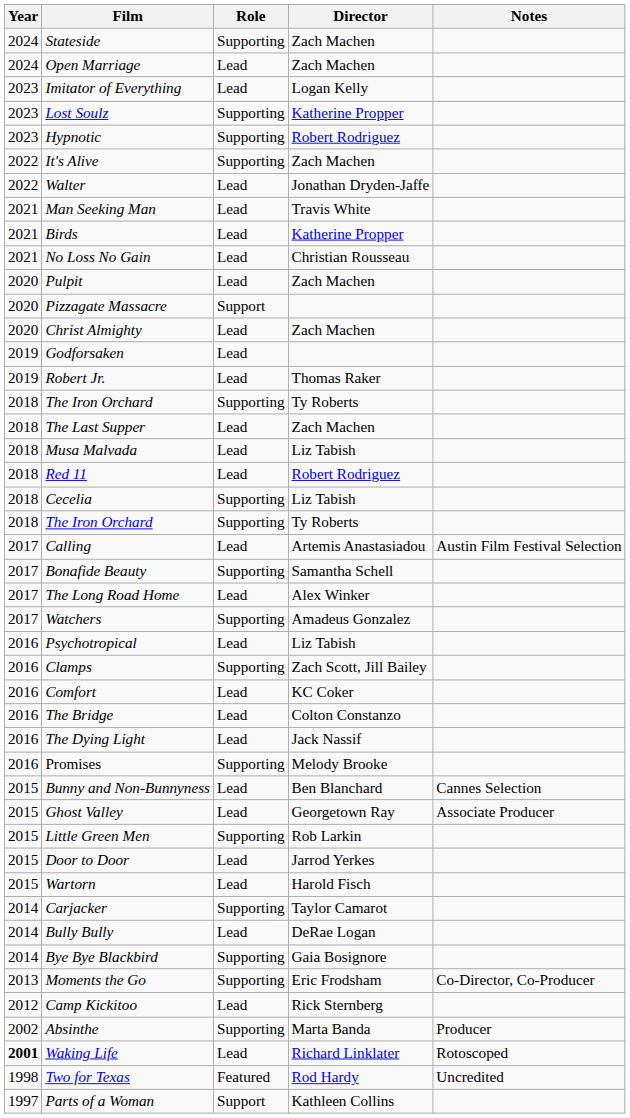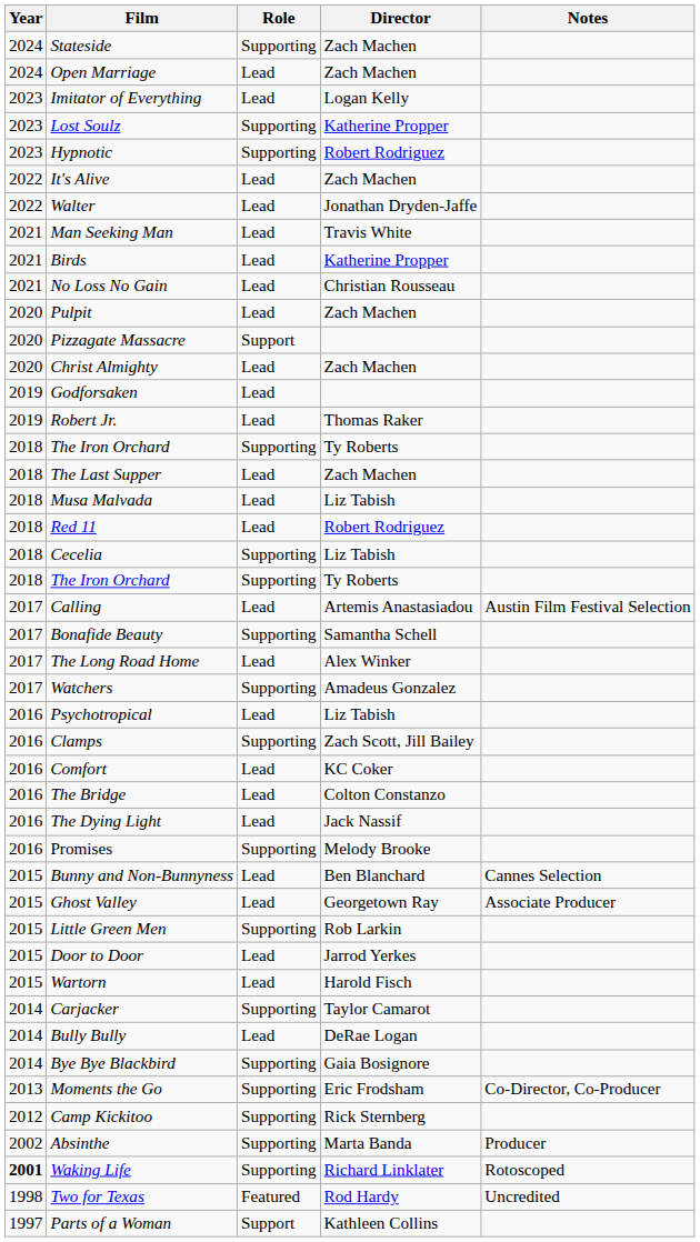 <table class="wikitable">
 <tr>
 <th>Year</th>
 <th>Film</th>
 <th>Role</th>
 <th>Director</th>
 <th>Notes</th>
 </tr>
 <tr>
 <td>2024</td>
 <td><em>Stateside</em></td>
 <td>Supporting</td>
 <td>Zach Machen</td>
 <td></td>
 </tr>
 <tr>
 <td>2024</td>
 <td><em>Open Marriage</em></td>
 <td>Lead</td>
 <td>Zach Machen</td>
 <td></td>
 </tr>
 <tr>
 <td>2023</td>
 <td><em>Imitator of Everything</em></td>
 <td>Lead</td>
 <td>Logan Kelly</td>
 <td></td>
 </tr>
 <tr>
 <td>2023</td>
 <td><em><a href='#'>Lost Soulz</a></em></td>
 <td>Supporting</td>
 <td><a href='#'>Katherine Propper</a></td>
 <td></td>
 </tr>
 <tr>
 <td>2023</td>
 <td><em>Hypnotic</em></td>
 <td>Supporting</td>
 <td><a href='#'>Robert Rodriguez</a></td>
 <td></td>
 </tr>
 <tr>
 <td>2022</td>
 <td><em>It's Alive</em></td>
-<td>Supporting</td>
+<td>Lead</td>
 <td>Zach Machen</td>
 <td></td>
 </tr>
 <tr>
 <td>2022</td>
 <td><em>Walter</em></td>
 <td>Lead</td>
 <td>Jonathan Dryden-Jaffe</td>
 <td></td>
 </tr>
 <tr>
 <td>2021</td>
 <td><em>Man Seeking Man</em></td>
 <td>Lead</td>
 <td>Travis White</td>
 <td></td>
 </tr>
 <tr>
 <td>2021</td>
 <td><em>Birds</em></td>
 <td>Lead</td>
 <td><a href='#'>Katherine Propper</a></td>
 <td></td>
 </tr>
 <tr>
 <td>2021</td>
 <td><em>No Loss No Gain</em></td>
 <td>Lead</td>
 <td>Christian Rousseau</td>
 <td></td>
 </tr>
 <tr>
 <td>2020</td>
 <td><em>Pulpit</em></td>
 <td>Lead</td>
 <td>Zach Machen</td>
 <td></td>
 </tr>
 <tr>
 <td>2020</td>
 <td><em>Pizzagate Massacre</em></td>
 <td>Support</td>
 <td></td>
 <td></td>
 </tr>
 <tr>
 <td>2020</td>
 <td><em>Christ Almighty</em></td>
 <td>Lead</td>
 <td>Zach Machen</td>
 <td></td>
 </tr>
 <tr>
 <td>2019</td>
 <td><em>Godforsaken</em></td>
 <td>Lead</td>
 <td></td>
 <td></td>
 </tr>
 <tr>
 <td>2019</td>
 <td><em>Robert Jr.</em></td>
 <td>Lead</td>
 <td>Thomas Raker</td>
 <td></td>
 </tr>
 <tr>
 <td>2018</td>
 <td><em>The Iron Orchard</em></td>
 <td>Supporting</td>
 <td>Ty Roberts</td>
 <td></td>
 </tr>
 <tr>
 <td>2018</td>
 <td><em>The Last Supper</em></td>
 <td>Lead</td>
 <td>Zach Machen</td>
 <td></td>
 </tr>
 <tr>
 <td>2018</td>
 <td><em>Musa Malvada</em></td>
 <td>Lead</td>
 <td>Liz Tabish</td>
 <td></td>
 </tr>
 <tr>
 <td>2018</td>
 <td><em><a href='#'>Red 11</a></em></td>
 <td>Lead</td>
 <td><a href='#'>Robert Rodriguez</a></td>
 <td></td>
 </tr>
 <tr>
 <td>2018</td>
 <td><em>Cecelia</em></td>
 <td>Supporting</td>
 <td>Liz Tabish</td>
 <td></td>
 </tr>
 <tr>
 <td>2018</td>
 <td><em><a href='#'>The Iron Orchard</a></em></td>
 <td>Supporting</td>
 <td>Ty Roberts</td>
 <td></td>
 </tr>
 <tr>
 <td>2017</td>
 <td><em>Calling</em></td>
 <td>Lead</td>
 <td>Artemis Anastasiadou</td>
 <td>Austin Film Festival Selection</td>
 </tr>
 <tr>
 <td>2017</td>
 <td><em>Bonafide Beauty</em></td>
 <td>Supporting</td>
 <td>Samantha Schell</td>
 <td></td>
 </tr>
 <tr>
 <td>2017</td>
 <td><em>The Long Road Home</em></td>
 <td>Lead</td>
 <td>Alex Winker</td>
 <td></td>
 </tr>
 <tr>
 <td>2017</td>
 <td><em>Watchers</em></td>
 <td>Supporting</td>
 <td>Amadeus Gonzalez</td>
 <td></td>
 </tr>
 <tr>
 <td>2016</td>
 <td><em>Psychotropical</em></td>
 <td>Lead</td>
 <td>Liz Tabish</td>
 <td></td>
 </tr>
 <tr>
 <td>2016</td>
 <td><em>Clamps</em></td>
 <td>Supporting</td>
 <td>Zach Scott, Jill Bailey</td>
 <td></td>
 </tr>
 <tr>
 <td>2016</td>
 <td><em>Comfort</em></td>
 <td>Lead</td>
 <td>KC Coker</td>
 <td></td>
 </tr>
 <tr>
 <td>2016</td>
 <td><em>The Bridge</em></td>
 <td>Lead</td>
 <td>Colton Constanzo</td>
 <td></td>
 </tr>
 <tr>
 <td>2016</td>
 <td><em>The Dying Light</em></td>
 <td>Lead</td>
 <td>Jack Nassif</td>
 <td></td>
 </tr>
 <tr>
 <td>2016</td>
 <td>Promises</td>
 <td>Supporting</td>
 <td>Melody Brooke</td>
 <td></td>
 </tr>
 <tr>
 <td>2015</td>
 <td><em>Bunny and Non-Bunnyness</em></td>
 <td>Lead</td>
 <td>Ben Blanchard</td>
 <td>Cannes Selection</td>
 </tr>
 <tr>
 <td>2015</td>
 <td><em>Ghost Valley</em></td>
 <td>Lead</td>
 <td>Georgetown Ray</td>
 <td>Associate Producer</td>
 </tr>
 <tr>
 <td>2015</td>
 <td><em>Little Green Men</em></td>
 <td>Supporting</td>
 <td>Rob Larkin</td>
 <td></td>
 </tr>
 <tr>
 <td>2015</td>
 <td><em>Door to Door</em></td>
 <td>Lead</td>
 <td>Jarrod Yerkes</td>
 <td></td>
 </tr>
 <tr>
 <td>2015</td>
 <td><em>Wartorn</em></td>
 <td>Lead</td>
 <td>Harold Fisch</td>
 <td></td>
 </tr>
 <tr>
 <td>2014</td>
 <td><em>Carjacker</em></td>
 <td>Supporting</td>
 <td>Taylor Camarot</td>
 <td></td>
 </tr>
 <tr>
 <td>2014</td>
 <td><em>Bully Bully</em></td>
 <td>Lead</td>
 <td>DeRae Logan</td>
 <td></td>
 </tr>
 <tr>
 <td>2014</td>
 <td><em>Bye Bye Blackbird</em></td>
 <td>Supporting</td>
 <td>Gaia Bosignore</td>
 <td></td>
 </tr>
 <tr>
 <td>2013</td>
 <td><em>Moments the Go</em></td>
 <td>Supporting</td>
 <td>Eric Frodsham</td>
 <td>Co-Director, Co-Producer</td>
 </tr>
 <tr>
 <td>2012</td>
 <td><em>Camp Kickitoo</em></td>
-<td>Lead</td>
+<td>Supporting</td>
 <td>Rick Sternberg</td>
 <td></td>
 </tr>
 <tr>
 <td>2002</td>
 <td><em>Absinthe</em></td>
 <td>Supporting</td>
 <td>Marta Banda</td>
 <td>Producer</td>
 </tr>
 <tr>
 <td><strong>2001</strong></td>
 <td><em><a href='#'>Waking Life</a></em></td>
-<td>Lead</td>
+<td>Supporting</td>
 <td><a href='#'>Richard Linklater</a></td>
 <td>Rotoscoped</td>
 </tr>
 <tr>
 <td>1998</td>
 <td><em><a href='#'>Two for Texas</a></em></td>
 <td>Featured</td>
 <td><a href='#'>Rod Hardy</a></td>
 <td>Uncredited</td>
 </tr>
 <tr>
 <td>1997</td>
 <td><em>Parts of a Woman</em></td>
 <td>Support</td>
 <td>Kathleen Collins</td>
 <td></td>
 </tr>
 </table>
